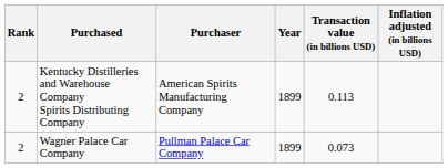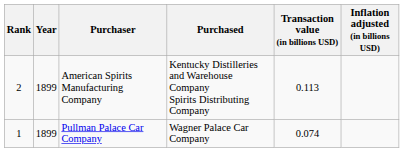 <table class="wikitable sortable">
 <tr style="background:#eee;">
 <th>Rank</th>
+<th>Year</th>
+<th>Purchaser</th>
 <th>Purchased</th>
-<th>Purchaser</th>
-<th>Year</th>
 <th>Transaction value<br><small>(in billions USD)</small></th>
 <th> Inflation adjusted<br><small>(in billions USD)</small></th>
 </tr>
 <tr>
 <td style="text-align:center;">2</td>
+<td>1899</td>
+<td> American Spirits Manufacturing Company</td>
 <td> Kentucky Distilleries and Warehouse Company<br> Spirits Distributing Company</td>
-<td> American Spirits Manufacturing Company</td>
-<td>1899</td>
 <td style="text-align:center;">0.113</td>
 <td style="text-align:center;"></td>
 </tr>
 <tr>
-<td style="text-align:center;">2</td>
+<td style="text-align:center;">1</td>
+<td>1899</td>
+<td> <a href='#'>Pullman Palace Car Company</a></td>
 <td> Wagner Palace Car Company</td>
-<td> <a href='#'>Pullman Palace Car Company</a></td>
-<td>1899</td>
-<td style="text-align:center;">0.073</td>
+<td style="text-align:center;">0.074</td>
 <td style="text-align:center;"></td>
 </tr>
 </table>
